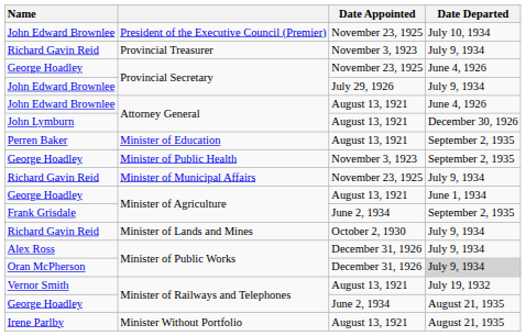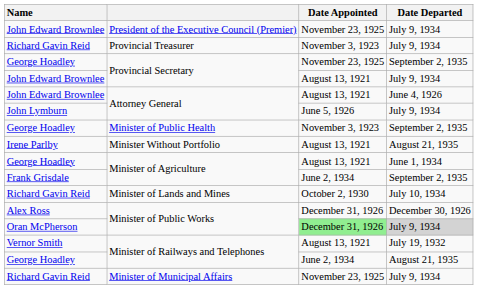 <table class="wikitable sortable" style="text-align:left;">
 <tr>
 <th style="text-align:left;">Name</th>
 <th></th>
 <th>Date Appointed</th>
 <th>Date Departed</th>
 </tr>
 <tr>
 <td style="text-align:left;"><a href='#'>John Edward Brownlee</a></td>
 <td><a href='#'>President of the Executive Council (Premier)</a></td>
 <td>November 23, 1925</td>
-<td>July 10, 1934</td>
+<td>July 9, 1934</td>
 </tr>
 <tr>
 <td><a href='#'>Richard Gavin Reid</a></td>
 <td>Provincial Treasurer</td>
 <td>November 3, 1923</td>
 <td>July 9, 1934</td>
 </tr>
 <tr>
 <td><a href='#'>George Hoadley</a></td>
 <td rowspan="2">Provincial Secretary</td>
 <td>November 23, 1925</td>
-<td>June 4, 1926</td>
+<td>September 2, 1935</td>
 </tr>
 <tr>
 <td style="text-align:left;"><a href='#'>John Edward Brownlee</a></td>
-<td>July 29, 1926</td>
+<td>August 13, 1921</td>
 <td>July 9, 1934</td>
 </tr>
 <tr>
 <td style="text-align:left;"><a href='#'>John Edward Brownlee</a></td>
 <td rowspan="2">Attorney General</td>
 <td>August 13, 1921</td>
 <td>June 4, 1926</td>
 </tr>
 <tr>
 <td style="text-align:left;"><a href='#'>John Lymburn</a></td>
-<td>August 13, 1921</td>
-<td>December 30, 1926</td>
-</tr>
-<tr>
-<td style="text-align:left;"><a href='#'>Perren Baker</a></td>
-<td><a href='#'>Minister of Education</a></td>
-<td>August 13, 1921</td>
-<td>September 2, 1935</td>
+<td>June 5, 1926</td>
+<td>July 9, 1934</td>
 </tr>
 <tr style="text-align:left;">
 <td><a href='#'>George Hoadley</a></td>
 <td><a href='#'>Minister of Public Health</a></td>
 <td>November 3, 1923</td>
 <td>September 2, 1935</td>
 </tr>
-<tr style="text-align:left;">
-<td><a href='#'>Richard Gavin Reid</a></td>
-<td><a href='#'>Minister of Municipal Affairs</a></td>
-<td>November 23, 1925</td>
-<td>July 9, 1934</td>
+<tr>
+<td><a href='#'>Irene Parlby</a></td>
+<td>Minister Without Portfolio</td>
+<td>August 13, 1921</td>
+<td>August 21, 1935</td>
 </tr>
 <tr>
 <td><a href='#'>George Hoadley</a></td>
 <td rowspan="2">Minister of Agriculture</td>
 <td>August 13, 1921</td>
 <td>June 1, 1934</td>
 </tr>
 <tr>
 <td><a href='#'>Frank Grisdale</a></td>
 <td>June 2, 1934</td>
 <td>September 2, 1935</td>
 </tr>
 <tr>
 <td><a href='#'>Richard Gavin Reid</a></td>
 <td>Minister of Lands and Mines</td>
 <td>October 2, 1930</td>
-<td>July 9, 1934</td>
+<td>July 10, 1934</td>
 </tr>
 <tr>
 <td><a href='#'>Alex Ross</a></td>
 <td rowspan="2">Minister of Public Works</td>
 <td>December 31, 1926</td>
-<td>July 9, 1934</td>
+<td>December 30, 1926</td>
 </tr>
 <tr>
 <td><a href='#'>Oran McPherson</a></td>
-<td>December 31, 1926</td>
+<td style="background: lightgreen;">December 31, 1926</td>
 <td style="background: lightgrey;">July 9, 1934</td>
 </tr>
 <tr>
 <td><a href='#'>Vernor Smith</a></td>
 <td rowspan="2">Minister of Railways and Telephones</td>
 <td>August 13, 1921</td>
 <td>July 19, 1932</td>
 </tr>
 <tr>
 <td><a href='#'>George Hoadley</a></td>
 <td>June 2, 1934</td>
 <td>August 21, 1935</td>
 </tr>
-<tr>
-<td><a href='#'>Irene Parlby</a></td>
-<td>Minister Without Portfolio</td>
-<td>August 13, 1921</td>
-<td>August 21, 1935</td>
+<tr style="text-align:left;">
+<td><a href='#'>Richard Gavin Reid</a></td>
+<td><a href='#'>Minister of Municipal Affairs</a></td>
+<td>November 23, 1925</td>
+<td>July 9, 1934</td>
 </tr>
 </table>
